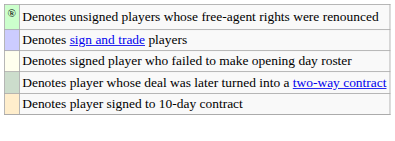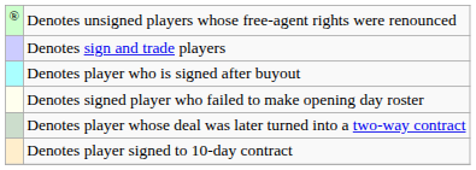 <table class="wikitable">
 <tr>
 <td style="background:#cfc;"><sup>®</sup></td>
 <td>Denotes unsigned players whose free-agent rights were renounced</td>
 </tr>
 <tr>
 <td style="background:#ccf;"></td>
 <td>Denotes <a href='#'>sign and trade</a> players</td>
+</tr>
+<tr>
+<td style="background:#aff;"></td>
+<td>Denotes player who is signed after buyout</td>
 </tr>
 <tr>
 <td style="background:#ffe;"></td>
 <td>Denotes signed player who failed to make opening day roster</td>
 </tr>
 <tr>
 <td style="background:#cdc;"></td>
 <td>Denotes player whose deal was later turned into a <a href='#'>two-way contract</a></td>
 </tr>
 <tr>
 <td style="background:#fec;"></td>
 <td>Denotes player signed to 10-day contract</td>
 </tr>
 <tr>
 </tr>
 </table>
